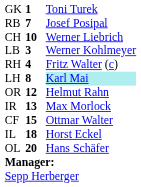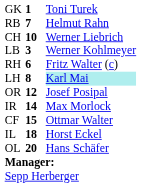 <table style="font-size:90%; margin:0.2em auto;" cellspacing="0" cellpadding="0">
 <tr>
 <th width="25"></th>
 <th width="25"></th>
 </tr>
 <tr>
 <td>GK</td>
 <td><strong>1</strong></td>
 <td><a href='#'>Toni Turek</a></td>
 </tr>
 <tr>
 <td>RB</td>
 <td><strong>7</strong></td>
-<td><a href='#'>Josef Posipal</a></td>
+<td><a href='#'>Helmut Rahn</a></td>
 </tr>
 <tr>
 <td>CH</td>
 <td><strong>10</strong></td>
 <td><a href='#'>Werner Liebrich</a></td>
 </tr>
 <tr>
 <td>LB</td>
 <td><strong>3</strong></td>
 <td><a href='#'>Werner Kohlmeyer</a></td>
 </tr>
 <tr>
 <td>RH</td>
-<td><strong>4</strong></td>
+<td><strong>6</strong></td>
 <td><a href='#'>Fritz Walter</a> (<a href='#'>c</a>)</td>
 </tr>
 <tr>
 <td>LH</td>
 <td><strong>8</strong></td>
 <td style="background: paleturquoise;"><a href='#'>Karl Mai</a></td>
 </tr>
 <tr>
 <td>OR</td>
 <td><strong>12</strong></td>
-<td><a href='#'>Helmut Rahn</a></td>
+<td><a href='#'>Josef Posipal</a></td>
 </tr>
 <tr>
 <td>IR</td>
-<td><strong>13</strong></td>
+<td><strong>14</strong></td>
 <td><a href='#'>Max Morlock</a></td>
 </tr>
 <tr>
 <td>CF</td>
 <td><strong>15</strong></td>
 <td><a href='#'>Ottmar Walter</a></td>
 </tr>
 <tr>
 <td>IL</td>
 <td><strong>18</strong></td>
 <td><a href='#'>Horst Eckel</a></td>
 </tr>
 <tr>
 <td>OL</td>
 <td><strong>20</strong></td>
 <td><a href='#'>Hans Schäfer</a></td>
 </tr>
 <tr>
 <td colspan=3><strong>Manager:</strong></td>
 </tr>
 <tr>
 <td colspan=4> <a href='#'>Sepp Herberger</a></td>
 </tr>
 </table>
